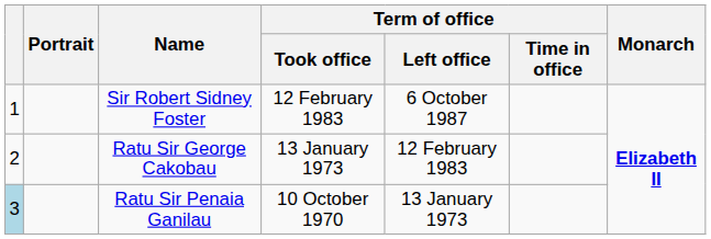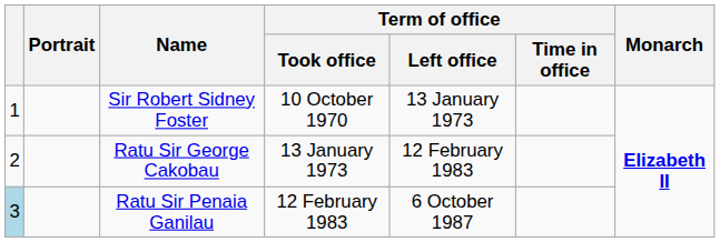 <table class="wikitable" style="text-align:center;">
 <tr>
 <th rowspan="2"></th>
 <th rowspan="2">Portrait</th>
 <th rowspan="2">Name<br></th>
 <th colspan="3">Term of office</th>
 <th rowspan="2">Monarch</th>
 </tr>
 <tr>
 <th>Took office</th>
 <th>Left office</th>
 <th>Time in office</th>
 </tr>
 <tr>
 <td>1</td>
 <td></td>
 <td><a href='#'>Sir Robert Sidney Foster</a><br></td>
-<td>12 February 1983</td>
-<td>6 October 1987</td>
+<td>10 October 1970</td>
+<td>13 January 1973</td>
 <td></td>
 <td rowspan="3"><br><strong><a href='#'>Elizabeth II</a></strong></td>
 </tr>
 <tr>
 <td>2</td>
 <td></td>
 <td><a href='#'>Ratu Sir George Cakobau</a><br></td>
 <td>13 January 1973</td>
 <td>12 February 1983</td>
 <td></td>
 </tr>
 <tr>
 <td style="background: lightblue;">3</td>
 <td></td>
 <td><a href='#'>Ratu Sir Penaia Ganilau</a><br></td>
-<td>10 October 1970</td>
-<td>13 January 1973</td>
+<td>12 February 1983</td>
+<td>6 October 1987</td>
 <td></td>
 </tr>
 </table>
